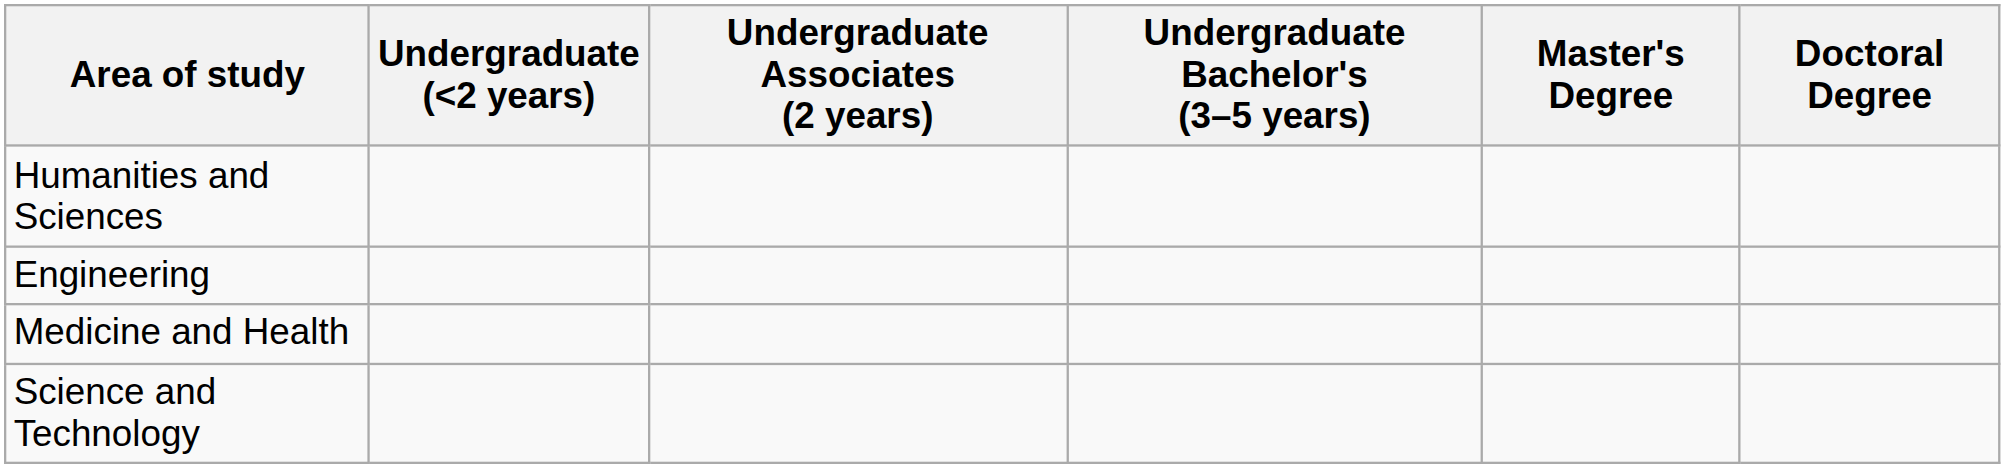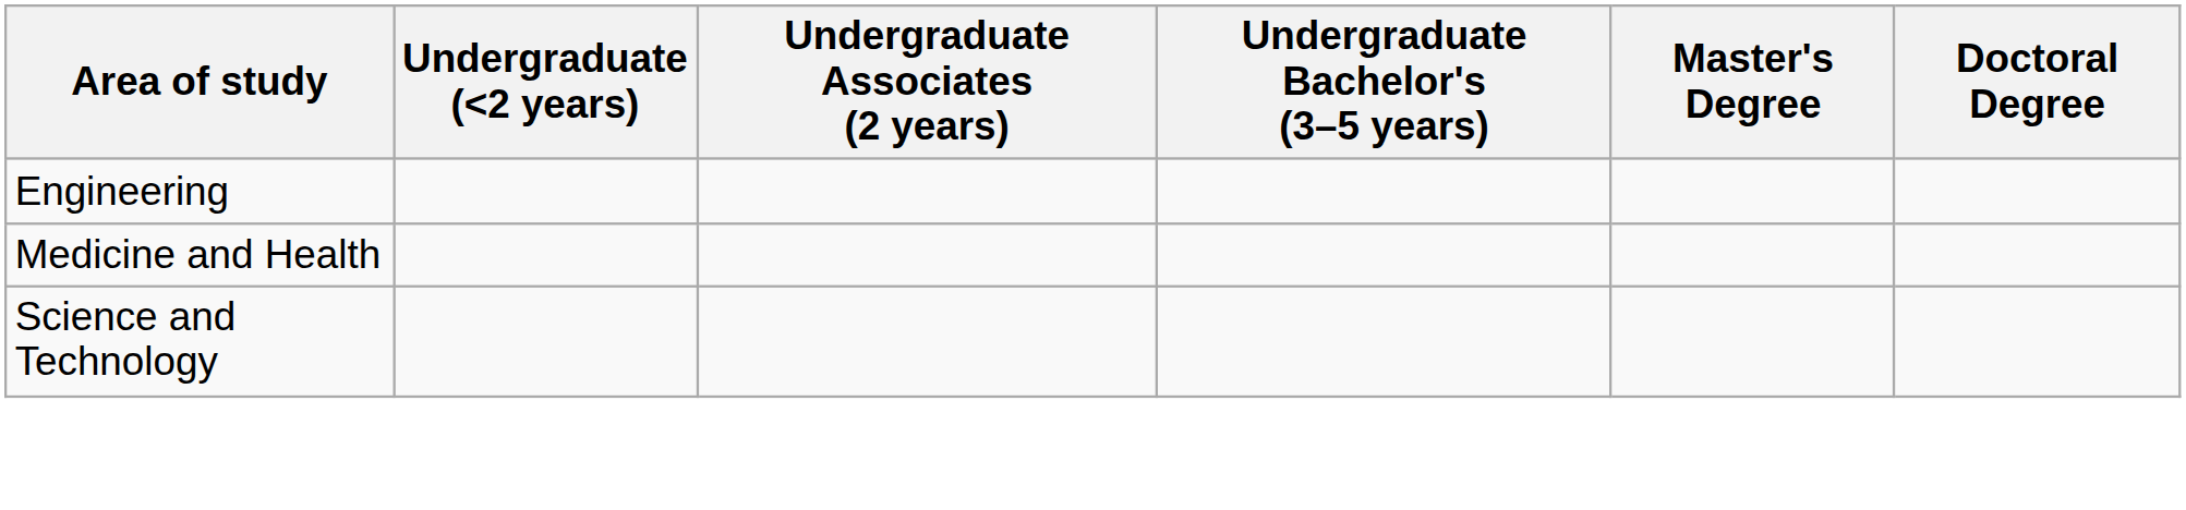 <table class = "wikitable">
 <tr>
 <th>Area of study</th>
 <th>Undergraduate<br>(<2 years)</th>
 <th>Undergraduate Associates<br>(2 years)</th>
 <th>Undergraduate Bachelor's<br>(3–5 years)</th>
 <th>Master's Degree</th>
 <th>Doctoral Degree</th>
-</tr>
-<tr>
-<td>Humanities and Sciences</td>
-<td></td>
-<td></td>
-<td></td>
-<td></td>
-<td></td>
 </tr>
 <tr>
 <td>Engineering</td>
 <td></td>
 <td></td>
 <td></td>
 <td></td>
 <td></td>
 </tr>
 <tr>
 <td>Medicine and Health</td>
 <td></td>
 <td></td>
 <td></td>
 <td></td>
 <td></td>
 </tr>
 <tr>
 <td>Science and Technology</td>
 <td></td>
 <td></td>
 <td></td>
 <td></td>
 <td></td>
 </tr>
 </table>
